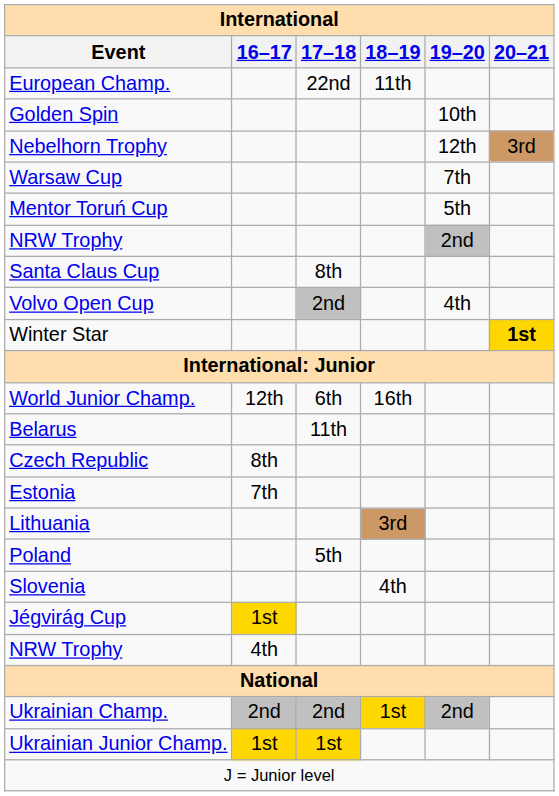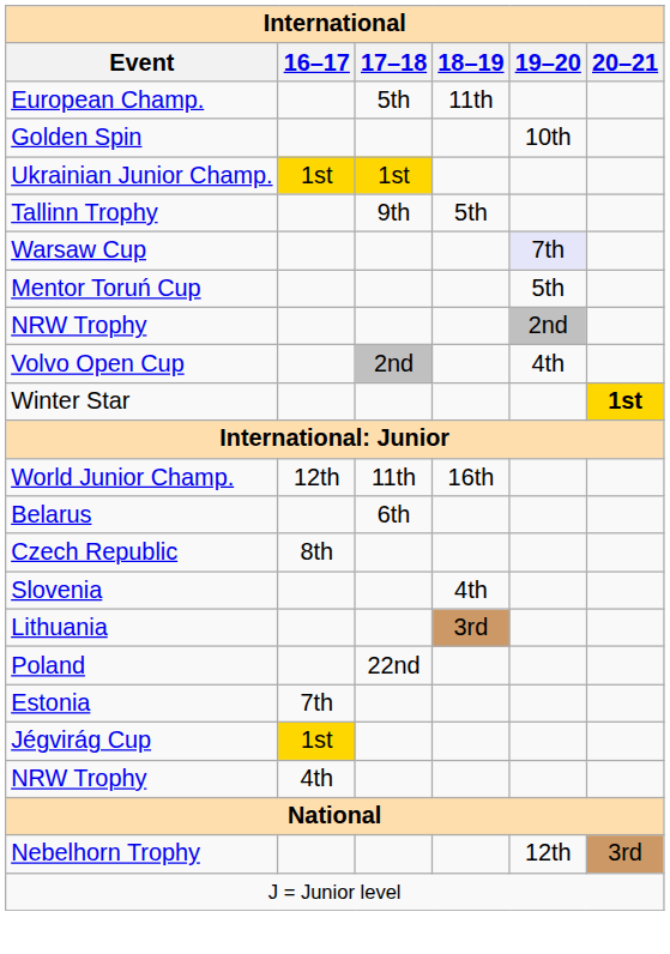 <table class="wikitable" style="text-align:center">
 <tr>
 <th style="background-color: #ffdead; " colspan=6 align=center>International</th>
 </tr>
 <tr>
 <th>Event</th>
 <th><a href='#'>16–17</a></th>
 <th><a href='#'>17–18</a></th>
 <th><a href='#'>18–19</a></th>
 <th><a href='#'>19–20</a></th>
 <th><a href='#'>20–21</a></th>
 </tr>
 <tr>
 <td align=left><a href='#'>European Champ.</a></td>
 <td></td>
-<td>22nd</td>
+<td>5th</td>
 <td>11th</td>
 <td></td>
 <td></td>
 </tr>
 <tr>
 <td align=left> <a href='#'>Golden Spin</a></td>
 <td></td>
 <td></td>
 <td></td>
 <td>10th</td>
 <td></td>
 </tr>
 <tr>
-<td align=left> <a href='#'>Nebelhorn Trophy</a></td>
+<td align=left><a href='#'>Ukrainian Junior Champ.</a></td>
+<td bgcolor=gold>1st</td>
+<td bgcolor=gold>1st</td>
 <td></td>
 <td></td>
 <td></td>
-<td>12th</td>
-<td bgcolor=cc9966>3rd</td>
+</tr>
+<tr>
+<td align=left> <a href='#'>Tallinn Trophy</a></td>
+<td></td>
+<td>9th</td>
+<td>5th</td>
+<td></td>
+<td></td>
 </tr>
 <tr>
 <td align=left> <a href='#'>Warsaw Cup</a></td>
 <td></td>
 <td></td>
 <td></td>
-<td>7th</td>
+<td style="background: lavender;">7th</td>
 <td></td>
 </tr>
 <tr>
 <td align=left><a href='#'>Mentor Toruń Cup</a></td>
 <td></td>
 <td></td>
 <td></td>
 <td>5th</td>
 <td></td>
 </tr>
 <tr>
 <td align=left><a href='#'>NRW Trophy</a></td>
 <td></td>
 <td></td>
 <td></td>
 <td bgcolor=silver>2nd</td>
-<td></td>
-</tr>
-<tr>
-<td align=left><a href='#'>Santa Claus Cup</a></td>
-<td></td>
-<td>8th</td>
-<td></td>
-<td></td>
 <td></td>
 </tr>
 <tr>
 <td align=left><a href='#'>Volvo Open Cup</a></td>
 <td></td>
 <td bgcolor=silver>2nd</td>
 <td></td>
 <td>4th</td>
 <td></td>
 </tr>
 <tr>
 <td align=left>Winter Star</td>
 <td></td>
 <td></td>
 <td></td>
 <td></td>
 <td bgcolor=gold><strong>1st</strong></td>
 </tr>
 <tr>
 <th style="background-color: #ffdead; " colspan=6 align=center>International: Junior</th>
 </tr>
 <tr>
 <td align=left><a href='#'>World Junior Champ.</a></td>
 <td>12th</td>
-<td>6th</td>
+<td>11th</td>
 <td>16th</td>
 <td></td>
 <td></td>
 </tr>
 <tr>
 <td align=left> <a href='#'>Belarus</a></td>
 <td></td>
-<td>11th</td>
+<td>6th</td>
 <td></td>
 <td></td>
 <td></td>
 </tr>
 <tr>
 <td align=left> <a href='#'>Czech Republic</a></td>
 <td>8th</td>
 <td></td>
 <td></td>
 <td></td>
 <td></td>
 </tr>
 <tr>
-<td align=left> <a href='#'>Estonia</a></td>
-<td>7th</td>
+<td align=left> <a href='#'>Slovenia</a></td>
 <td></td>
 <td></td>
+<td>4th</td>
 <td></td>
 <td></td>
 </tr>
 <tr>
 <td align=left> <a href='#'>Lithuania</a></td>
 <td></td>
 <td></td>
 <td bgcolor=cc9966>3rd</td>
 <td></td>
 <td></td>
 </tr>
 <tr>
 <td align=left> <a href='#'>Poland</a></td>
 <td></td>
-<td>5th</td>
+<td>22nd</td>
 <td></td>
 <td></td>
 <td></td>
 </tr>
 <tr>
-<td align=left> <a href='#'>Slovenia</a></td>
+<td align=left> <a href='#'>Estonia</a></td>
+<td>7th</td>
 <td></td>
 <td></td>
-<td>4th</td>
 <td></td>
 <td></td>
 </tr>
 <tr>
 <td align=left><a href='#'>Jégvirág Cup</a></td>
 <td bgcolor=gold>1st</td>
 <td></td>
 <td></td>
 <td></td>
 <td></td>
 </tr>
 <tr>
 <td align=left><a href='#'>NRW Trophy</a></td>
 <td>4th</td>
 <td></td>
 <td></td>
 <td></td>
 <td></td>
 </tr>
 <tr>
 <th style="background-color: #ffdead; " colspan=6 align=center>National</th>
 </tr>
 <tr>
-<td align=left><a href='#'>Ukrainian Champ.</a></td>
-<td bgcolor=silver>2nd</td>
-<td bgcolor=silver>2nd</td>
-<td bgcolor=gold>1st</td>
-<td bgcolor=silver>2nd</td>
-<td></td>
-</tr>
-<tr>
-<td align=left><a href='#'>Ukrainian Junior Champ.</a></td>
-<td bgcolor=gold>1st</td>
-<td bgcolor=gold>1st</td>
+<td align=left> <a href='#'>Nebelhorn Trophy</a></td>
 <td></td>
 <td></td>
 <td></td>
+<td>12th</td>
+<td bgcolor=cc9966>3rd</td>
 </tr>
 <tr>
 <td colspan=6 align=center><small> J = Junior level </small></td>
 </tr>
 </table>
